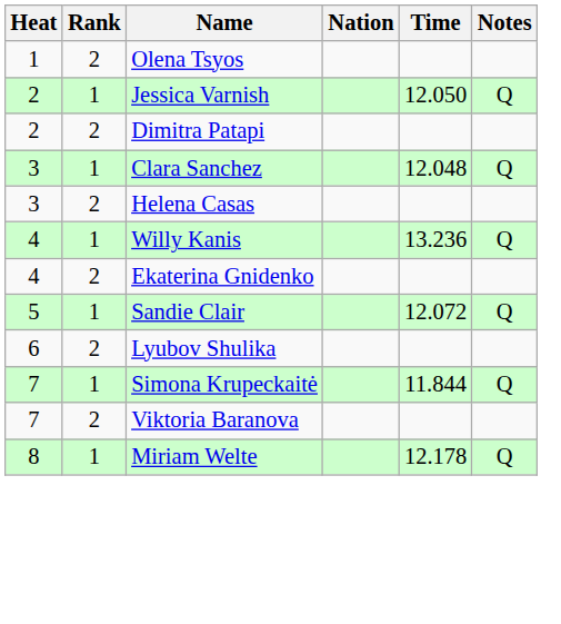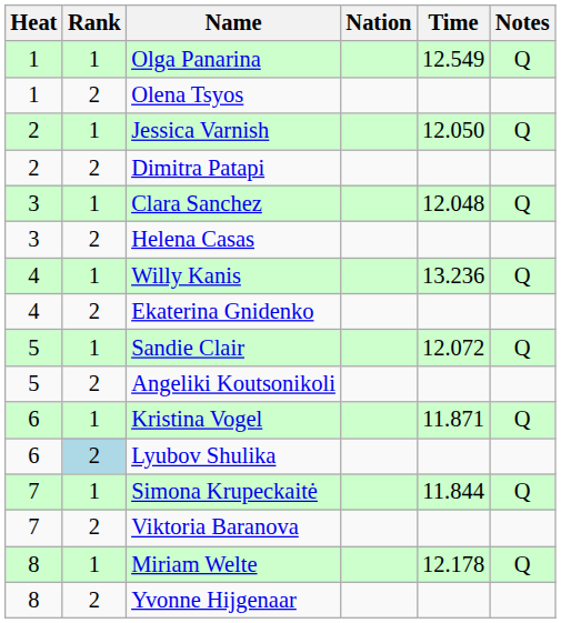 <table class="wikitable sortable" style="text-align:center">
 <tr>
 <th>Heat</th>
 <th>Rank</th>
 <th>Name</th>
 <th>Nation</th>
 <th>Time</th>
 <th>Notes</th>
+</tr>
+<tr style="background: #ccffcc;">
+<td>1</td>
+<td>1</td>
+<td align=left><a href='#'>Olga Panarina</a></td>
+<td align=left></td>
+<td>12.549</td>
+<td>Q</td>
 </tr>
 <tr>
 <td>1</td>
 <td>2</td>
 <td align=left><a href='#'>Olena Tsyos</a></td>
 <td align=left></td>
 <td></td>
 <td></td>
 </tr>
 <tr style="background: #ccffcc;">
 <td>2</td>
 <td>1</td>
 <td align=left><a href='#'>Jessica Varnish</a></td>
 <td align=left></td>
 <td>12.050</td>
 <td>Q</td>
 </tr>
 <tr>
 <td>2</td>
 <td>2</td>
 <td align=left><a href='#'>Dimitra Patapi</a></td>
 <td align=left></td>
 <td></td>
 <td></td>
 </tr>
 <tr style="background: #ccffcc;">
 <td>3</td>
 <td>1</td>
 <td align=left><a href='#'>Clara Sanchez</a></td>
 <td align=left></td>
 <td>12.048</td>
 <td>Q</td>
 </tr>
 <tr>
 <td>3</td>
 <td>2</td>
 <td align=left><a href='#'>Helena Casas</a></td>
 <td align=left></td>
 <td></td>
 <td></td>
 </tr>
 <tr style="background: #ccffcc;">
 <td>4</td>
 <td>1</td>
 <td align=left><a href='#'>Willy Kanis</a></td>
 <td align=left></td>
 <td>13.236</td>
 <td>Q</td>
 </tr>
 <tr>
 <td>4</td>
 <td>2</td>
 <td align=left><a href='#'>Ekaterina Gnidenko</a></td>
 <td align=left></td>
 <td></td>
 <td></td>
 </tr>
 <tr style="background: #ccffcc;">
 <td>5</td>
 <td>1</td>
 <td align=left><a href='#'>Sandie Clair</a></td>
 <td align=left></td>
 <td>12.072</td>
 <td>Q</td>
 </tr>
 <tr>
+<td>5</td>
+<td>2</td>
+<td align=left><a href='#'>Angeliki Koutsonikoli</a></td>
+<td align=left></td>
+<td></td>
+<td></td>
+</tr>
+<tr style="background: #ccffcc;">
 <td>6</td>
-<td>2</td>
+<td>1</td>
+<td align=left><a href='#'>Kristina Vogel</a></td>
+<td align=left></td>
+<td>11.871</td>
+<td>Q</td>
+</tr>
+<tr>
+<td>6</td>
+<td style="background: lightblue;">2</td>
 <td align=left><a href='#'>Lyubov Shulika</a></td>
 <td align=left></td>
 <td></td>
 <td></td>
 </tr>
 <tr style="background: #ccffcc;">
 <td>7</td>
 <td>1</td>
 <td align=left><a href='#'>Simona Krupeckaitė</a></td>
 <td align=left></td>
 <td>11.844</td>
 <td>Q</td>
 </tr>
 <tr>
 <td>7</td>
 <td>2</td>
 <td align=left><a href='#'>Viktoria Baranova</a></td>
 <td align=left></td>
 <td></td>
 <td></td>
 </tr>
 <tr style="background: #ccffcc;">
 <td>8</td>
 <td>1</td>
 <td align=left><a href='#'>Miriam Welte</a></td>
 <td align=left></td>
 <td>12.178</td>
 <td>Q</td>
 </tr>
+<tr>
+<td>8</td>
+<td>2</td>
+<td align=left><a href='#'>Yvonne Hijgenaar</a></td>
+<td align=left></td>
+<td></td>
+<td></td>
+</tr>
 </table>
